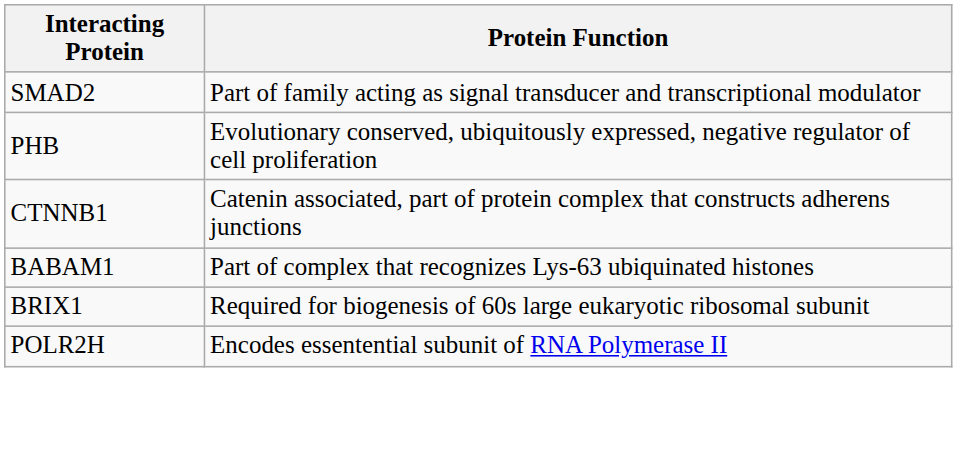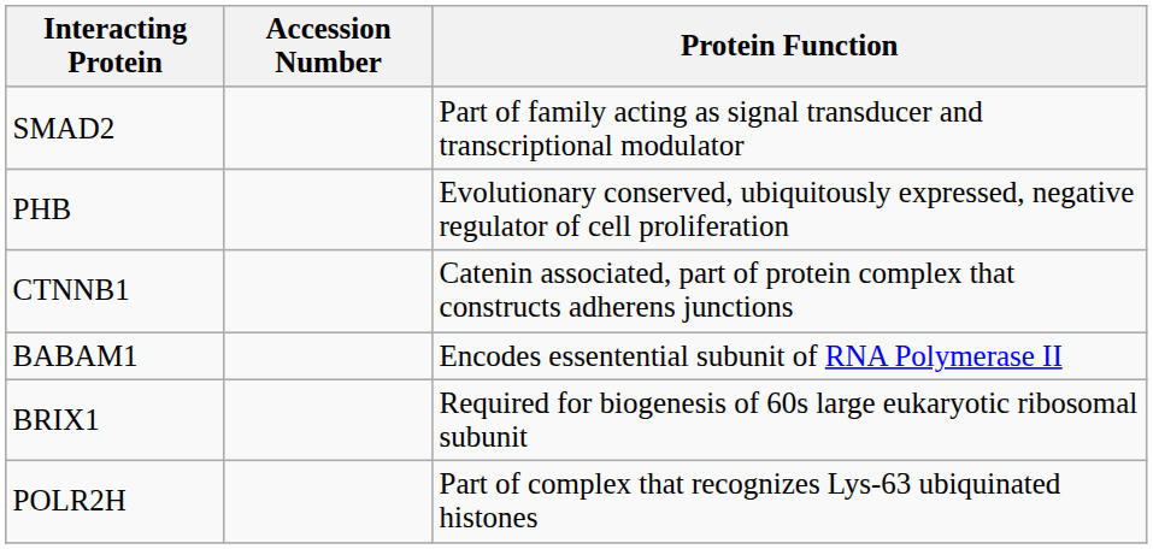 <table class="wikitable">
 <tr>
 <th>Interacting Protein</th>
+<th>Accession Number</th>
 <th>Protein Function</th>
 </tr>
 <tr>
 <td>SMAD2</td>
+<td></td>
 <td>Part of family acting as signal transducer and transcriptional modulator</td>
 </tr>
 <tr>
 <td>PHB</td>
+<td></td>
 <td>Evolutionary conserved, ubiquitously expressed, negative regulator of cell proliferation</td>
 </tr>
 <tr>
 <td>CTNNB1</td>
+<td></td>
 <td>Catenin associated, part of protein complex that constructs adherens junctions</td>
 </tr>
 <tr>
 <td>BABAM1</td>
-<td>Part of complex that recognizes Lys-63 ubiquinated histones</td>
+<td></td>
+<td>Encodes essentential subunit of <a href='#'>RNA Polymerase II</a></td>
 </tr>
 <tr>
 <td>BRIX1</td>
+<td></td>
 <td>Required for biogenesis of 60s large eukaryotic ribosomal subunit</td>
 </tr>
 <tr>
 <td>POLR2H</td>
-<td>Encodes essentential subunit of <a href='#'>RNA Polymerase II</a></td>
+<td></td>
+<td>Part of complex that recognizes Lys-63 ubiquinated histones</td>
 </tr>
 </table>
